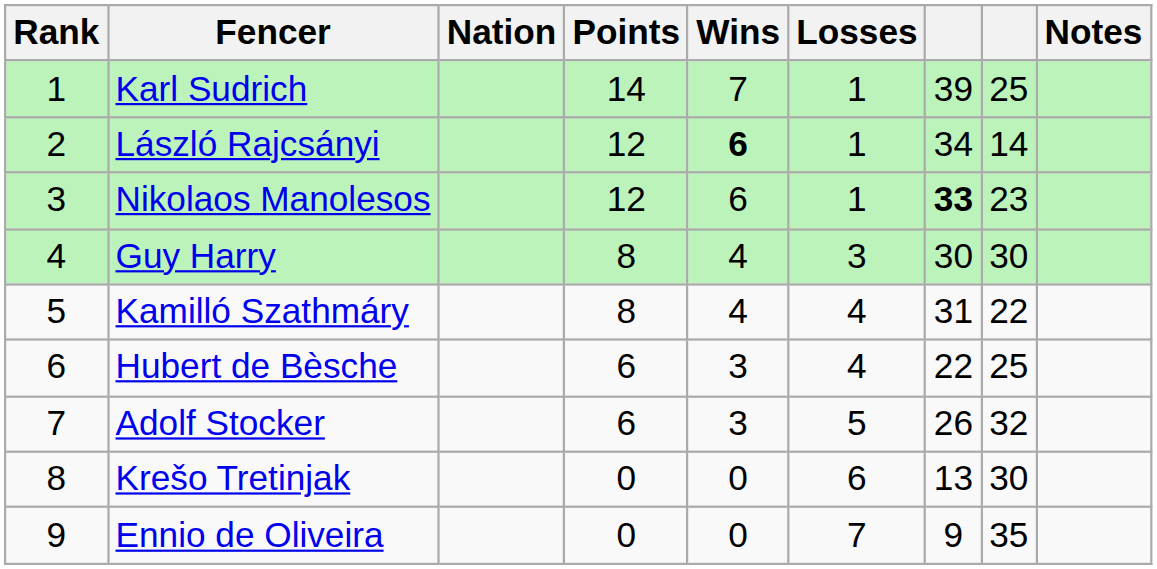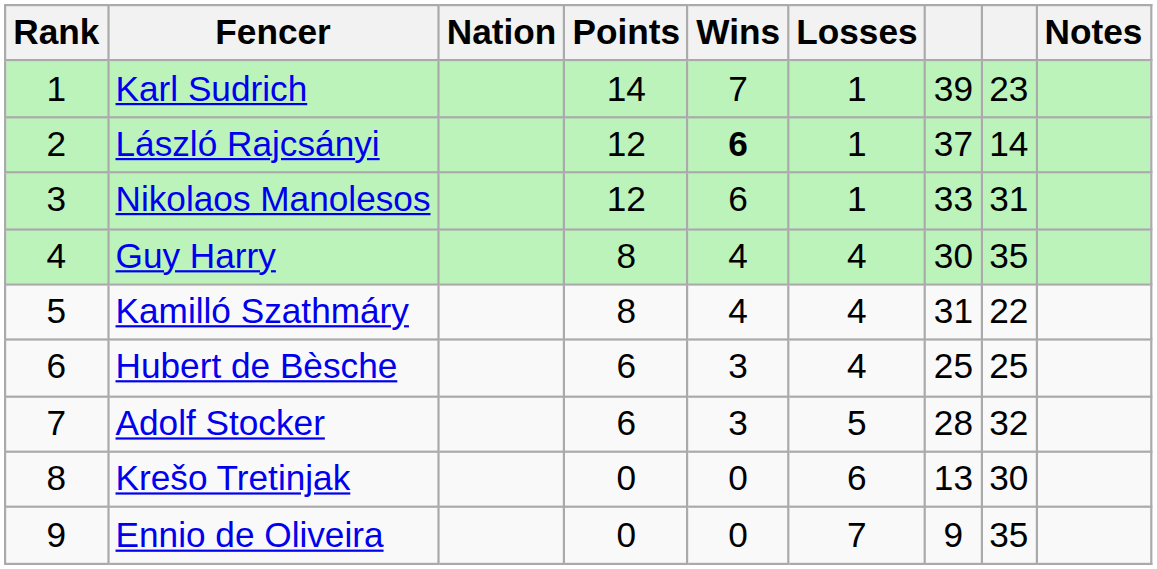 <table class="wikitable sortable" style="text-align: center;">
 <tr>
 <th>Rank</th>
 <th>Fencer</th>
 <th>Nation</th>
 <th>Points</th>
 <th>Wins</th>
 <th>Losses</th>
 <th></th>
 <th></th>
 <th>Notes</th>
 </tr>
 <tr style="background:#bbf3bb;">
 <td>1</td>
 <td align=left><a href='#'>Karl Sudrich</a></td>
 <td align=left></td>
 <td>14</td>
 <td>7</td>
 <td>1</td>
 <td>39</td>
-<td>25</td>
+<td>23</td>
 <td></td>
 </tr>
 <tr style="background:#bbf3bb;">
 <td>2</td>
 <td align=left><a href='#'>László Rajcsányi</a></td>
 <td align=left></td>
 <td>12</td>
 <td><strong>6</strong></td>
 <td>1</td>
-<td>34</td>
+<td>37</td>
 <td>14</td>
 <td></td>
 </tr>
 <tr style="background:#bbf3bb;">
 <td>3</td>
 <td align=left><a href='#'>Nikolaos Manolesos</a></td>
 <td align=left></td>
 <td>12</td>
 <td>6</td>
 <td>1</td>
-<td><strong>33</strong></td>
-<td>23</td>
+<td>33</td>
+<td>31</td>
 <td></td>
 </tr>
 <tr style="background:#bbf3bb;">
 <td>4</td>
 <td align=left><a href='#'>Guy Harry</a></td>
 <td align=left></td>
 <td>8</td>
 <td>4</td>
-<td>3</td>
+<td>4</td>
 <td>30</td>
-<td>30</td>
+<td>35</td>
 <td></td>
 </tr>
 <tr>
 <td>5</td>
 <td align=left><a href='#'>Kamilló Szathmáry</a></td>
 <td align=left></td>
 <td>8</td>
 <td>4</td>
 <td>4</td>
 <td>31</td>
 <td>22</td>
 <td></td>
 </tr>
 <tr>
 <td>6</td>
 <td align=left><a href='#'>Hubert de Bèsche</a></td>
 <td align=left></td>
 <td>6</td>
 <td>3</td>
 <td>4</td>
-<td>22</td>
+<td>25</td>
 <td>25</td>
 <td></td>
 </tr>
 <tr>
 <td>7</td>
 <td align=left><a href='#'>Adolf Stocker</a></td>
 <td align=left></td>
 <td>6</td>
 <td>3</td>
 <td>5</td>
-<td>26</td>
+<td>28</td>
 <td>32</td>
 <td></td>
 </tr>
 <tr>
 <td>8</td>
 <td align=left><a href='#'>Krešo Tretinjak</a></td>
 <td align=left></td>
 <td>0</td>
 <td>0</td>
 <td>6</td>
 <td>13</td>
 <td>30</td>
 <td></td>
 </tr>
 <tr>
 <td>9</td>
 <td align=left><a href='#'>Ennio de Oliveira</a></td>
 <td align=left></td>
 <td>0</td>
 <td>0</td>
 <td>7</td>
 <td>9</td>
 <td>35</td>
 <td></td>
 </tr>
 </table>
